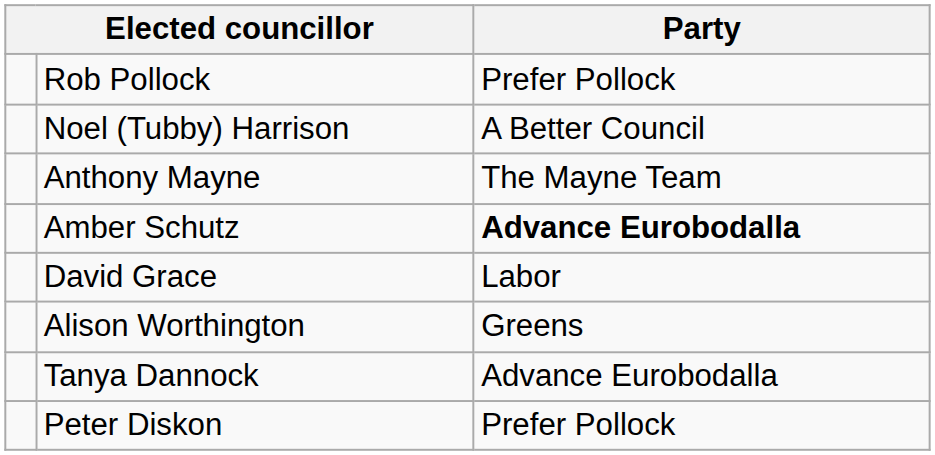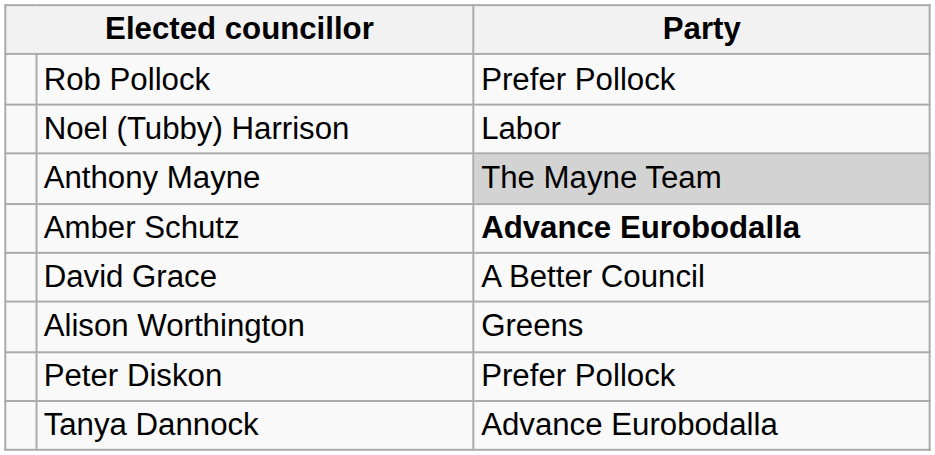 <table class="wikitable" style="float:right;clear:right;width:30%">
 <tr>
 <th colspan="2">Elected councillor</th>
 <th>Party</th>
 </tr>
 <tr>
 <td> </td>
 <td>Rob Pollock</td>
 <td>Prefer Pollock</td>
 </tr>
 <tr>
 <td> </td>
 <td>Noel (Tubby) Harrison</td>
-<td>A Better Council</td>
+<td>Labor</td>
 </tr>
 <tr>
 <td> </td>
 <td>Anthony Mayne</td>
-<td>The Mayne Team</td>
+<td style="background: lightgrey;">The Mayne Team</td>
 </tr>
 <tr>
 <td> </td>
 <td>Amber Schutz</td>
 <td><strong>Advance Eurobodalla</strong></td>
 </tr>
 <tr>
 <td> </td>
 <td>David Grace</td>
-<td>Labor</td>
+<td>A Better Council</td>
 </tr>
 <tr>
 <td> </td>
 <td>Alison Worthington</td>
 <td>Greens</td>
 </tr>
 <tr>
 <td> </td>
+<td>Peter Diskon</td>
+<td>Prefer Pollock</td>
+</tr>
+<tr>
+<td> </td>
 <td>Tanya Dannock</td>
 <td>Advance Eurobodalla</td>
 </tr>
-<tr>
-<td> </td>
-<td>Peter Diskon</td>
-<td>Prefer Pollock</td>
-</tr>
 </table>
